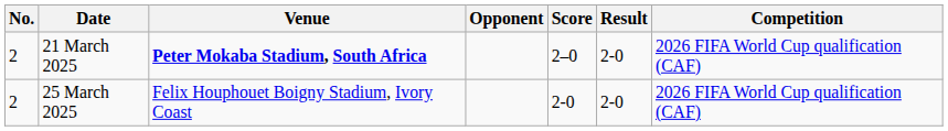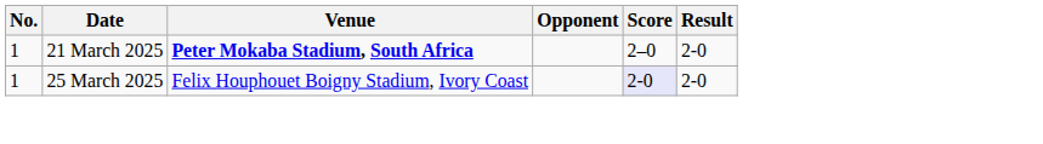 <table class="wikitable sortable">
 <tr>
 <th>No.</th>
 <th>Date</th>
 <th>Venue</th>
 <th>Opponent</th>
 <th>Score</th>
 <th>Result</th>
-<th>Competition</th>
 </tr>
 <tr>
-<td>2</td>
+<td>1</td>
 <td>21 March 2025</td>
 <td><strong><a href='#'>Peter Mokaba Stadium</a>, <a href='#'>South Africa</a></strong></td>
 <td></td>
 <td>2–0</td>
 <td>2-0</td>
-<td><a href='#'>2026 FIFA World Cup qualification (CAF)</a></td>
 </tr>
 <tr>
-<td>2</td>
+<td>1</td>
 <td>25 March 2025</td>
 <td><a href='#'>Felix Houphouet Boigny Stadium</a>, <a href='#'>Ivory Coast</a></td>
 <td></td>
+<td style="background: lavender;">2-0</td>
 <td>2-0</td>
-<td>2-0</td>
-<td><a href='#'>2026 FIFA World Cup qualification (CAF)</a></td>
 </tr>
 </table>
